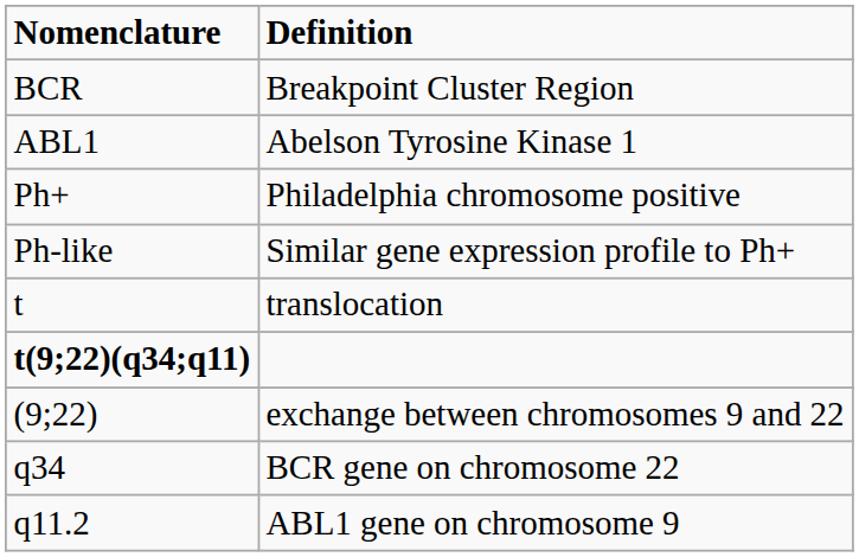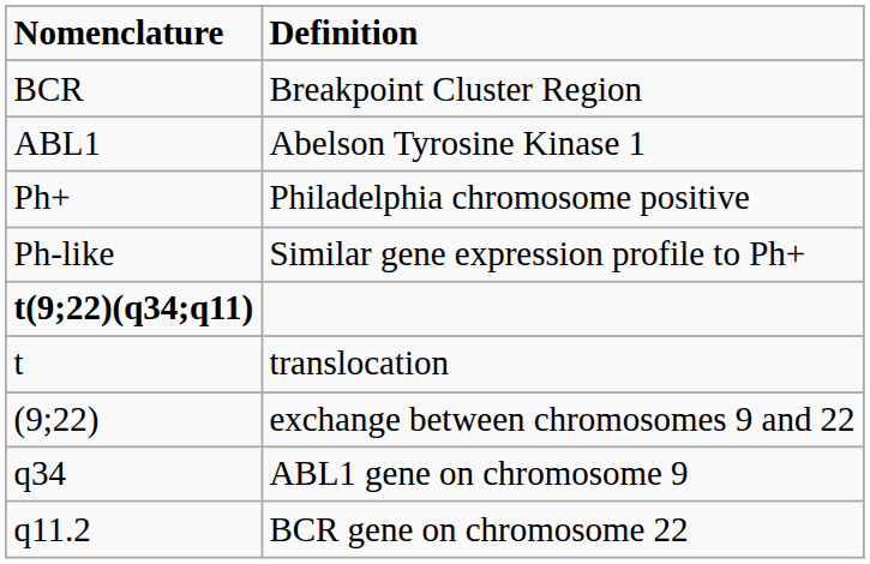 <table class="wikitable">
 <tr>
 <td><strong>Nomenclature</strong></td>
 <td><strong>Definition</strong></td>
 </tr>
 <tr>
 <td>BCR</td>
 <td>Breakpoint Cluster Region</td>
 </tr>
 <tr>
 <td>ABL1</td>
 <td>Abelson Tyrosine Kinase 1</td>
 </tr>
 <tr>
 <td>Ph+</td>
 <td>Philadelphia chromosome positive</td>
 </tr>
 <tr>
 <td>Ph-like</td>
 <td>Similar gene expression profile to Ph+</td>
 </tr>
 <tr>
+<td><strong>t(9;22)(q34;q11)</strong></td>
+<td></td>
+</tr>
+<tr>
 <td>t</td>
 <td>translocation</td>
-</tr>
-<tr>
-<td><strong>t(9;22)(q34;q11)</strong></td>
-<td></td>
 </tr>
 <tr>
 <td>(9;22)</td>
 <td>exchange between chromosomes 9 and 22</td>
 </tr>
 <tr>
 <td>q34</td>
-<td>BCR gene on chromosome 22</td>
+<td>ABL1 gene on chromosome 9</td>
 </tr>
 <tr>
 <td>q11.2</td>
-<td>ABL1 gene on chromosome 9</td>
+<td>BCR gene on chromosome 22</td>
 </tr>
 </table>
